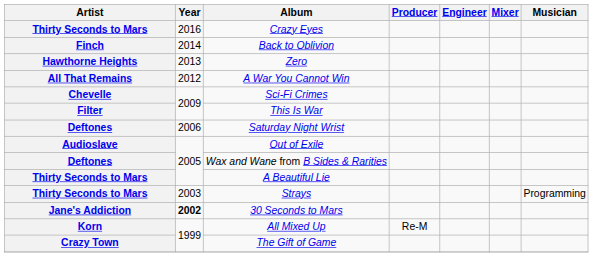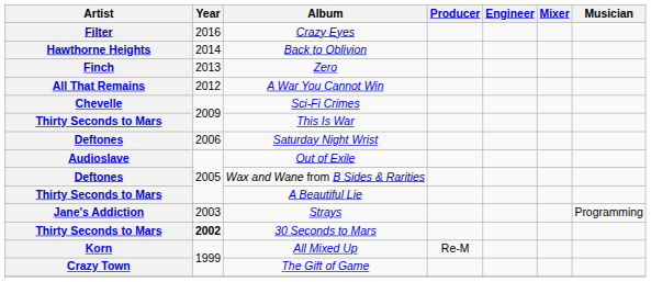 <table class="wikitable plainrowheaders" style="text-align:center;">
 <tr>
 <th scope="col" style="width:16em;">Artist</th>
 <th scope="col">Year</th>
 <th scope="col">Album</th>
 <th scope="col"><a href='#'>Producer</a></th>
 <th scope="col"><a href='#'>Engineer</a></th>
 <th scope="col"><a href='#'>Mixer</a></th>
 <th scope="col">Musician</th>
 </tr>
 <tr>
-<th scope="row"><a href='#'>Thirty Seconds to Mars</a></th>
+<th scope="row"><a href='#'>Filter</a></th>
 <td rowspan="1">2016</td>
 <td><em><a href='#'>Crazy Eyes</a></em></td>
 <td></td>
 <td></td>
 <td></td>
 <td></td>
 </tr>
 <tr>
-<th scope="row"><a href='#'>Finch</a></th>
+<th scope="row"><a href='#'>Hawthorne Heights</a></th>
 <td rowspan="1">2014</td>
 <td><em><a href='#'>Back to Oblivion</a></em></td>
 <td></td>
 <td></td>
 <td></td>
 <td></td>
 </tr>
 <tr>
-<th scope="row"><a href='#'>Hawthorne Heights</a></th>
+<th scope="row"><a href='#'>Finch</a></th>
 <td rowspan="1">2013</td>
 <td><em><a href='#'>Zero</a></em></td>
 <td></td>
 <td></td>
 <td></td>
 <td></td>
 </tr>
 <tr>
 <th scope="row"><a href='#'>All That Remains</a></th>
 <td rowspan="1">2012</td>
 <td><em><a href='#'>A War You Cannot Win</a></em></td>
 <td></td>
 <td></td>
 <td></td>
 <td></td>
 </tr>
 <tr>
 <th scope="row"><a href='#'>Chevelle</a></th>
 <td rowspan="2">2009</td>
 <td><em><a href='#'>Sci-Fi Crimes</a></em></td>
 <td></td>
 <td></td>
 <td></td>
 <td></td>
 </tr>
 <tr>
-<th scope="row"><a href='#'>Filter</a></th>
+<th scope="row"><a href='#'>Thirty Seconds to Mars</a></th>
 <td><em><a href='#'>This Is War</a></em></td>
 <td></td>
 <td></td>
 <td></td>
 <td></td>
 </tr>
 <tr>
 <th scope="row"><a href='#'>Deftones</a></th>
 <td rowspan="1">2006</td>
 <td><em><a href='#'>Saturday Night Wrist</a></em></td>
 <td></td>
 <td></td>
 <td></td>
 <td></td>
 </tr>
 <tr>
 <th scope="row"><a href='#'>Audioslave</a></th>
 <td rowspan="3">2005</td>
 <td><em><a href='#'>Out of Exile</a></em></td>
 <td></td>
 <td></td>
 <td></td>
 <td></td>
 </tr>
 <tr>
 <th scope="row"><a href='#'>Deftones</a></th>
 <td><em>Wax and Wane</em> from <em><a href='#'>B Sides & Rarities</a></em></td>
 <td></td>
 <td></td>
 <td></td>
 <td></td>
 </tr>
 <tr>
 <th scope="row"><a href='#'>Thirty Seconds to Mars</a></th>
 <td><em><a href='#'>A Beautiful Lie</a></em></td>
 <td></td>
 <td></td>
 <td></td>
 <td></td>
 </tr>
 <tr>
-<th scope="row"><a href='#'>Thirty Seconds to Mars</a></th>
+<th scope="row"><a href='#'>Jane's Addiction</a></th>
 <td rowspan="1">2003</td>
 <td><em><a href='#'>Strays</a></em></td>
 <td></td>
 <td></td>
 <td></td>
 <td>Programming</td>
 </tr>
 <tr>
-<th scope="row"><a href='#'>Jane's Addiction</a></th>
+<th scope="row"><a href='#'>Thirty Seconds to Mars</a></th>
 <td rowspan="1"><strong>2002</strong></td>
 <td><em><a href='#'>30 Seconds to Mars</a></em></td>
 <td></td>
 <td></td>
 <td></td>
 <td></td>
 </tr>
 <tr>
 <th scope="row"><a href='#'>Korn</a></th>
 <td rowspan="2">1999</td>
 <td><em><a href='#'>All Mixed Up</a></em></td>
 <td>Re-M </td>
 <td></td>
 <td></td>
 <td></td>
 </tr>
 <tr>
 <th scope="row"><a href='#'>Crazy Town</a></th>
 <td><em><a href='#'>The Gift of Game</a></em></td>
 <td></td>
 <td></td>
 <td></td>
 <td></td>
 </tr>
 <tr>
 </tr>
 </table>
